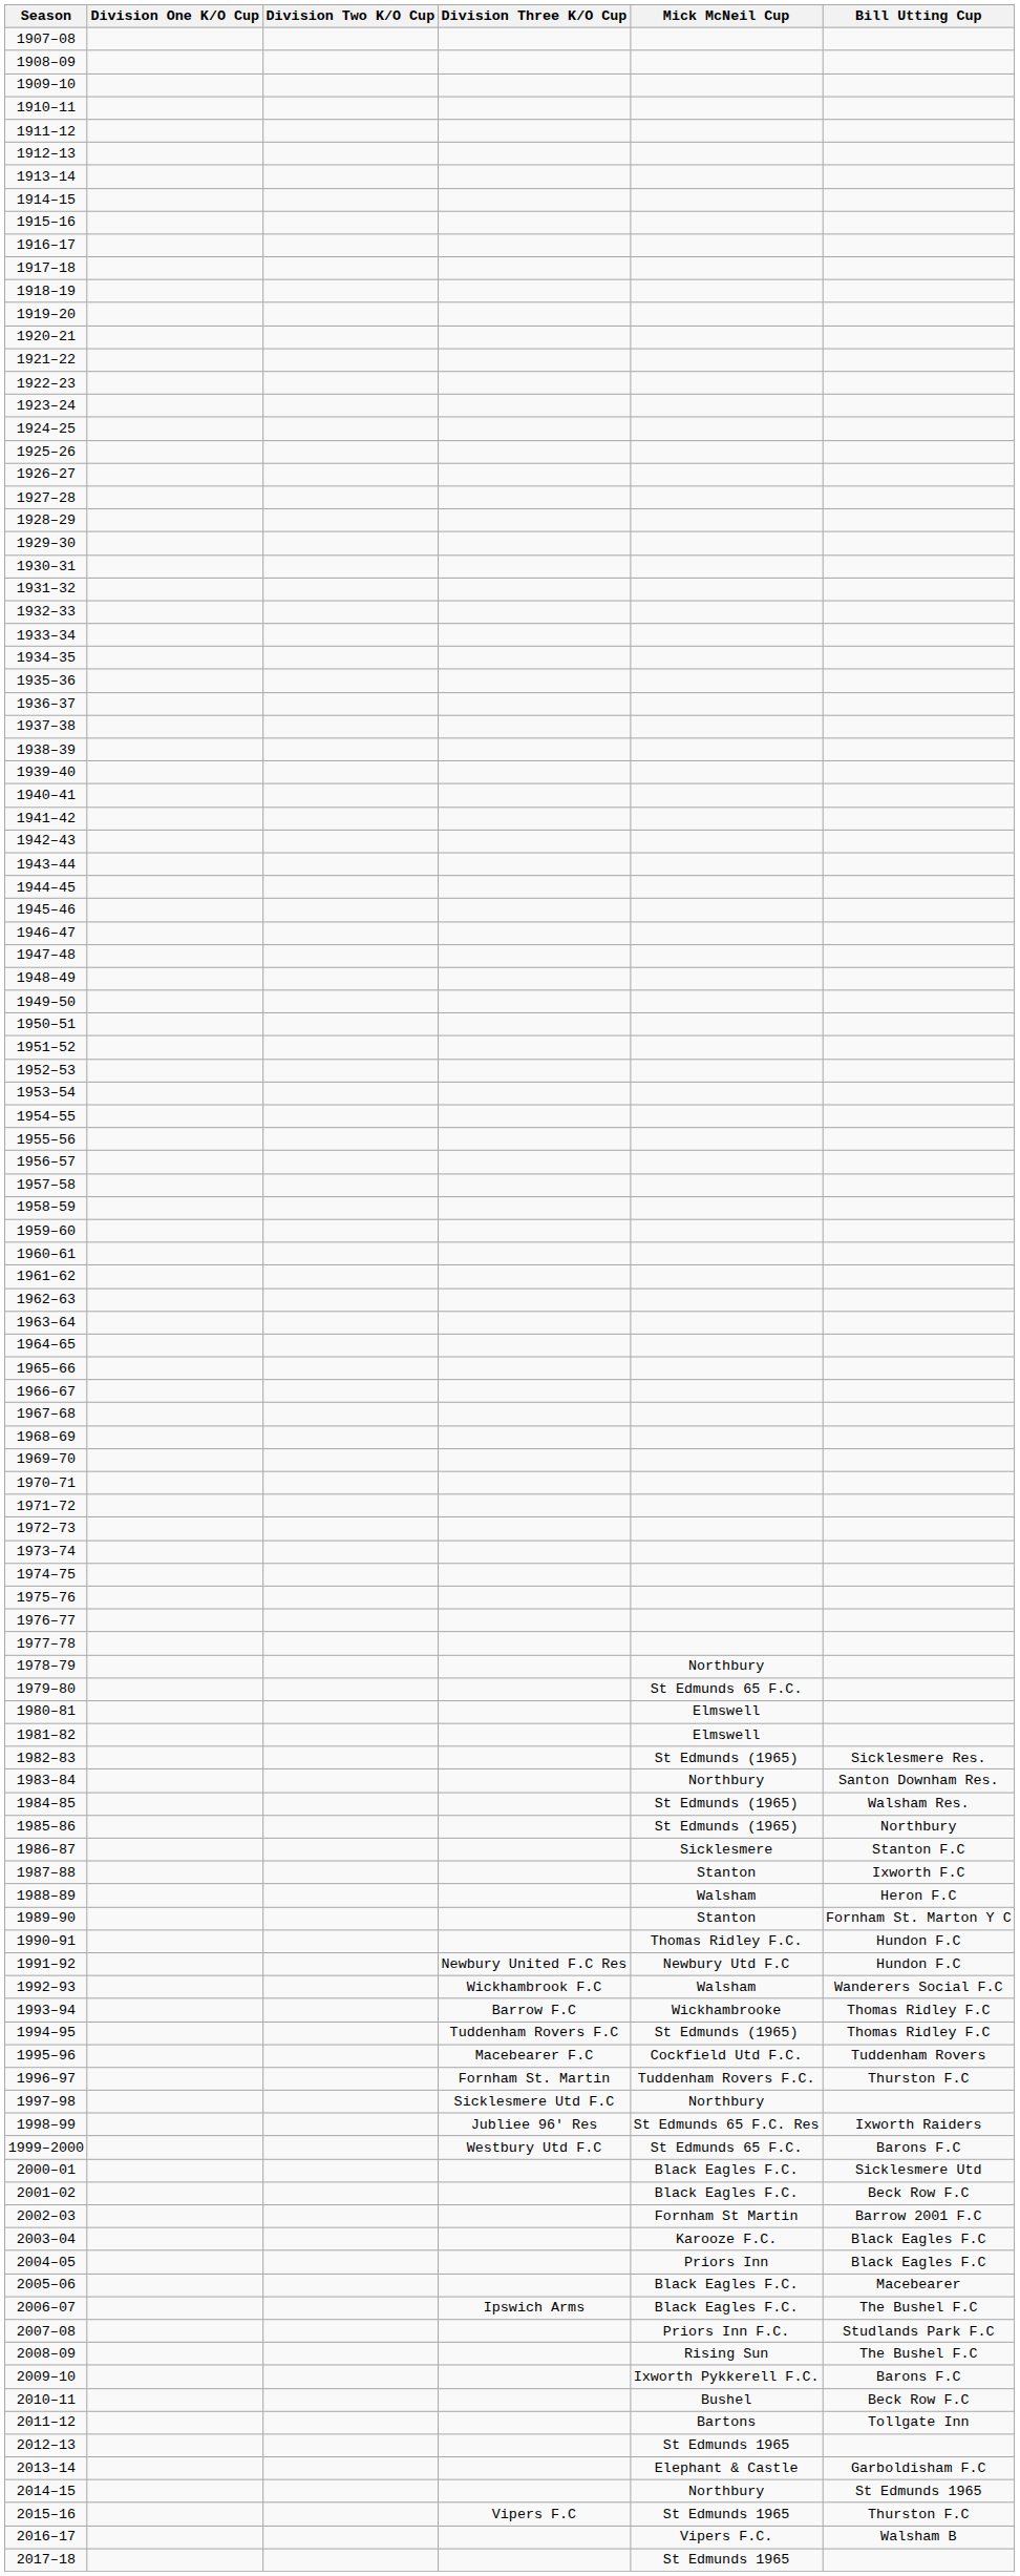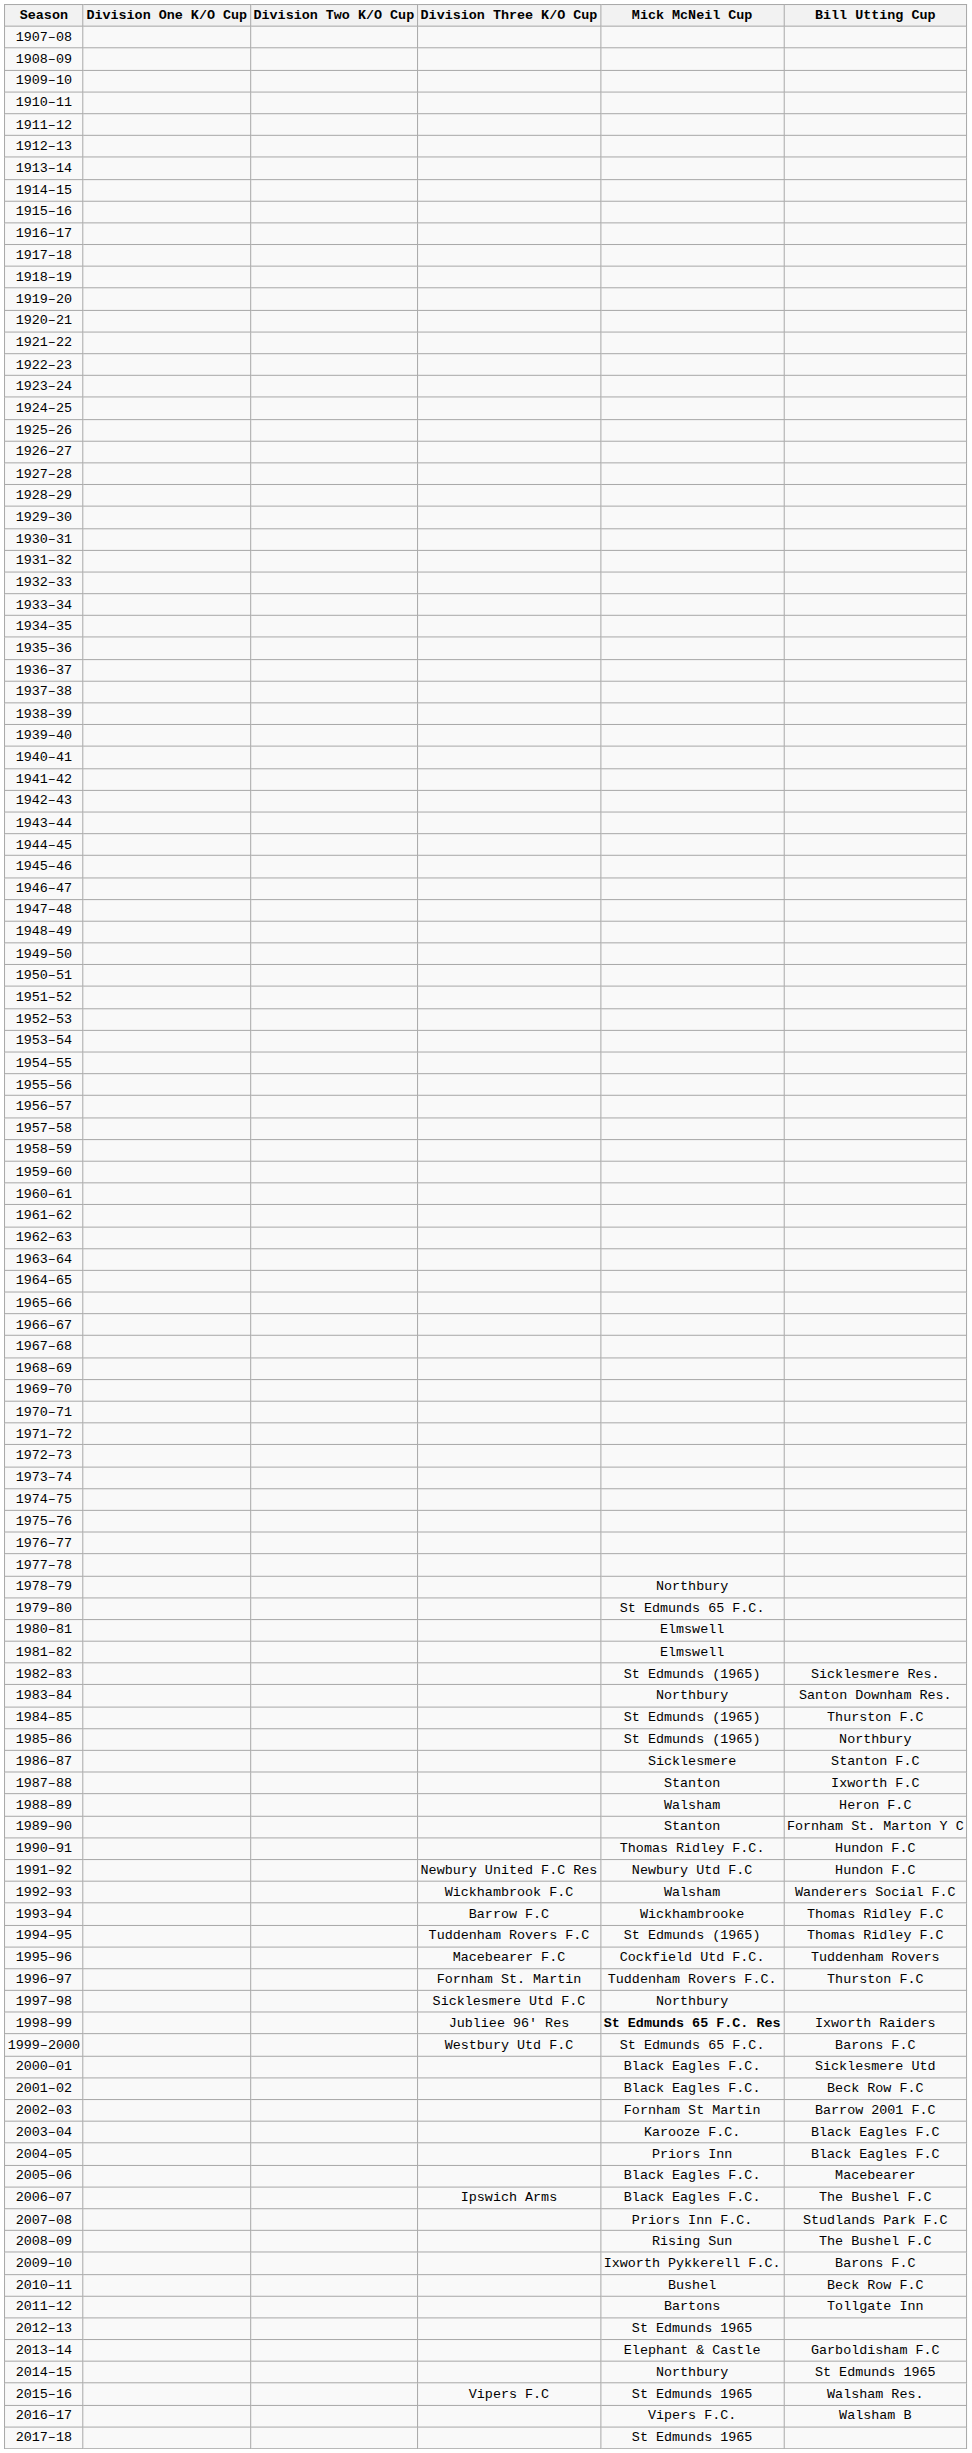 <table class=wikitable style=text-align:center>
 <tr>
 <th>Season</th>
 <th>Division One K/O Cup</th>
 <th>Division Two K/O Cup</th>
 <th>Division Three K/O Cup</th>
 <th>Mick McNeil Cup</th>
 <th>Bill Utting Cup</th>
 </tr>
 <tr>
 <td>1907–08</td>
 <td></td>
 <td></td>
 <td></td>
 <td></td>
 <td></td>
 </tr>
 <tr>
 <td>1908–09</td>
 <td></td>
 <td></td>
 <td></td>
 <td></td>
 <td></td>
 </tr>
 <tr>
 <td>1909–10</td>
 <td></td>
 <td></td>
 <td></td>
 <td></td>
 <td></td>
 </tr>
 <tr>
 <td>1910–11</td>
 <td></td>
 <td></td>
 <td></td>
 <td></td>
 <td></td>
 </tr>
 <tr>
 <td>1911–12</td>
 <td></td>
 <td></td>
 <td></td>
 <td></td>
 <td></td>
 </tr>
 <tr>
 <td>1912–13</td>
 <td></td>
 <td></td>
 <td></td>
 <td></td>
 <td></td>
 </tr>
 <tr>
 <td>1913–14</td>
 <td></td>
 <td></td>
 <td></td>
 <td></td>
 <td></td>
 </tr>
 <tr>
 <td>1914–15</td>
 <td></td>
 <td></td>
 <td></td>
 <td></td>
 <td></td>
 </tr>
 <tr>
 <td>1915–16</td>
 <td></td>
 <td></td>
 <td></td>
 <td></td>
 <td></td>
 </tr>
 <tr>
 <td>1916–17</td>
 <td></td>
 <td></td>
 <td></td>
 <td></td>
 <td></td>
 </tr>
 <tr>
 <td>1917–18</td>
 <td></td>
 <td></td>
 <td></td>
 <td></td>
 <td></td>
 </tr>
 <tr>
 <td>1918–19</td>
 <td></td>
 <td></td>
 <td></td>
 <td></td>
 <td></td>
 </tr>
 <tr>
 <td>1919–20</td>
 <td></td>
 <td></td>
 <td></td>
 <td></td>
 <td></td>
 </tr>
 <tr>
 <td>1920–21</td>
 <td></td>
 <td></td>
 <td></td>
 <td></td>
 <td></td>
 </tr>
 <tr>
 <td>1921–22</td>
 <td></td>
 <td></td>
 <td></td>
 <td></td>
 <td></td>
 </tr>
 <tr>
 <td>1922–23</td>
 <td></td>
 <td></td>
 <td></td>
 <td></td>
 <td></td>
 </tr>
 <tr>
 <td>1923–24</td>
 <td></td>
 <td></td>
 <td></td>
 <td></td>
 <td></td>
 </tr>
 <tr>
 <td>1924–25</td>
 <td></td>
 <td></td>
 <td></td>
 <td></td>
 <td></td>
 </tr>
 <tr>
 <td>1925–26</td>
 <td></td>
 <td></td>
 <td></td>
 <td></td>
 <td></td>
 </tr>
 <tr>
 <td>1926–27</td>
 <td></td>
 <td></td>
 <td></td>
 <td></td>
 <td></td>
 </tr>
 <tr>
 <td>1927–28</td>
 <td></td>
 <td></td>
 <td></td>
 <td></td>
 <td></td>
 </tr>
 <tr>
 <td>1928–29</td>
 <td></td>
 <td></td>
 <td></td>
 <td></td>
 <td></td>
 </tr>
 <tr>
 <td>1929–30</td>
 <td></td>
 <td></td>
 <td></td>
 <td></td>
 <td></td>
 </tr>
 <tr>
 <td>1930–31</td>
 <td></td>
 <td></td>
 <td></td>
 <td></td>
 <td></td>
 </tr>
 <tr>
 <td>1931–32</td>
 <td></td>
 <td></td>
 <td></td>
 <td></td>
 <td></td>
 </tr>
 <tr>
 <td>1932–33</td>
 <td></td>
 <td></td>
 <td></td>
 <td></td>
 <td></td>
 </tr>
 <tr>
 <td>1933–34</td>
 <td></td>
 <td></td>
 <td></td>
 <td></td>
 <td></td>
 </tr>
 <tr>
 <td>1934–35</td>
 <td></td>
 <td></td>
 <td></td>
 <td></td>
 <td></td>
 </tr>
 <tr>
 <td>1935–36</td>
 <td></td>
 <td></td>
 <td></td>
 <td></td>
 <td></td>
 </tr>
 <tr>
 <td>1936–37</td>
 <td></td>
 <td></td>
 <td></td>
 <td></td>
 <td></td>
 </tr>
 <tr>
 <td>1937–38</td>
 <td></td>
 <td></td>
 <td></td>
 <td></td>
 <td></td>
 </tr>
 <tr>
 <td>1938–39</td>
 <td></td>
 <td></td>
 <td></td>
 <td></td>
 <td></td>
 </tr>
 <tr>
 <td>1939–40</td>
 <td></td>
 <td></td>
 <td></td>
 <td></td>
 <td></td>
 </tr>
 <tr>
 <td>1940–41</td>
 <td></td>
 <td></td>
 <td></td>
 <td></td>
 <td></td>
 </tr>
 <tr>
 <td>1941–42</td>
 <td></td>
 <td></td>
 <td></td>
 <td></td>
 <td></td>
 </tr>
 <tr>
 <td>1942–43</td>
 <td></td>
 <td></td>
 <td></td>
 <td></td>
 <td></td>
 </tr>
 <tr>
 <td>1943–44</td>
 <td></td>
 <td></td>
 <td></td>
 <td></td>
 <td></td>
 </tr>
 <tr>
 <td>1944–45</td>
 <td></td>
 <td></td>
 <td></td>
 <td></td>
 <td></td>
 </tr>
 <tr>
 <td>1945–46</td>
 <td></td>
 <td></td>
 <td></td>
 <td></td>
 <td></td>
 </tr>
 <tr>
 <td>1946–47</td>
 <td></td>
 <td></td>
 <td></td>
 <td></td>
 <td></td>
 </tr>
 <tr>
 <td>1947–48</td>
 <td></td>
 <td></td>
 <td></td>
 <td></td>
 <td></td>
 </tr>
 <tr>
 <td>1948–49</td>
 <td></td>
 <td></td>
 <td></td>
 <td></td>
 <td></td>
 </tr>
 <tr>
 <td>1949–50</td>
 <td></td>
 <td></td>
 <td></td>
 <td></td>
 <td></td>
 </tr>
 <tr>
 <td>1950–51</td>
 <td></td>
 <td></td>
 <td></td>
 <td></td>
 <td></td>
 </tr>
 <tr>
 <td>1951–52</td>
 <td></td>
 <td></td>
 <td></td>
 <td></td>
 <td></td>
 </tr>
 <tr>
 <td>1952–53</td>
 <td></td>
 <td></td>
 <td></td>
 <td></td>
 <td></td>
 </tr>
 <tr>
 <td>1953–54</td>
 <td></td>
 <td></td>
 <td></td>
 <td></td>
 <td></td>
 </tr>
 <tr>
 <td>1954–55</td>
 <td></td>
 <td></td>
 <td></td>
 <td></td>
 <td></td>
 </tr>
 <tr>
 <td>1955–56</td>
 <td></td>
 <td></td>
 <td></td>
 <td></td>
 <td></td>
 </tr>
 <tr>
 <td>1956–57</td>
 <td></td>
 <td></td>
 <td></td>
 <td></td>
 <td></td>
 </tr>
 <tr>
 <td>1957–58</td>
 <td></td>
 <td></td>
 <td></td>
 <td></td>
 <td></td>
 </tr>
 <tr>
 <td>1958–59</td>
 <td></td>
 <td></td>
 <td></td>
 <td></td>
 <td></td>
 </tr>
 <tr>
 <td>1959–60</td>
 <td></td>
 <td></td>
 <td></td>
 <td></td>
 <td></td>
 </tr>
 <tr>
 <td>1960–61</td>
 <td></td>
 <td></td>
 <td></td>
 <td></td>
 <td></td>
 </tr>
 <tr>
 <td>1961–62</td>
 <td></td>
 <td></td>
 <td></td>
 <td></td>
 <td></td>
 </tr>
 <tr>
 <td>1962–63</td>
 <td></td>
 <td></td>
 <td></td>
 <td></td>
 <td></td>
 </tr>
 <tr>
 <td>1963–64</td>
 <td></td>
 <td></td>
 <td></td>
 <td></td>
 <td></td>
 </tr>
 <tr>
 <td>1964–65</td>
 <td></td>
 <td></td>
 <td></td>
 <td></td>
 <td></td>
 </tr>
 <tr>
 <td>1965–66</td>
 <td></td>
 <td></td>
 <td></td>
 <td></td>
 <td></td>
 </tr>
 <tr>
 <td>1966–67</td>
 <td></td>
 <td></td>
 <td></td>
 <td></td>
 <td></td>
 </tr>
 <tr>
 <td>1967–68</td>
 <td></td>
 <td></td>
 <td></td>
 <td></td>
 <td></td>
 </tr>
 <tr>
 <td>1968–69</td>
 <td></td>
 <td></td>
 <td></td>
 <td></td>
 <td></td>
 </tr>
 <tr>
 <td>1969–70</td>
 <td></td>
 <td></td>
 <td></td>
 <td></td>
 <td></td>
 </tr>
 <tr>
 <td>1970–71</td>
 <td></td>
 <td></td>
 <td></td>
 <td></td>
 <td></td>
 </tr>
 <tr>
 <td>1971–72</td>
 <td></td>
 <td></td>
 <td></td>
 <td></td>
 <td></td>
 </tr>
 <tr>
 <td>1972–73</td>
 <td></td>
 <td></td>
 <td></td>
 <td></td>
 <td></td>
 </tr>
 <tr>
 <td>1973–74</td>
 <td></td>
 <td></td>
 <td></td>
 <td></td>
 <td></td>
 </tr>
 <tr>
 <td>1974–75</td>
 <td></td>
 <td></td>
 <td></td>
 <td></td>
 <td></td>
 </tr>
 <tr>
 <td>1975–76</td>
 <td></td>
 <td></td>
 <td></td>
 <td></td>
 <td></td>
 </tr>
 <tr>
 <td>1976–77</td>
 <td></td>
 <td></td>
 <td></td>
 <td></td>
 <td></td>
 </tr>
 <tr>
 <td>1977–78</td>
 <td></td>
 <td></td>
 <td></td>
 <td></td>
 <td></td>
 </tr>
 <tr>
 <td>1978–79</td>
 <td></td>
 <td></td>
 <td></td>
 <td>Northbury</td>
 <td></td>
 </tr>
 <tr>
 <td>1979–80</td>
 <td></td>
 <td></td>
 <td></td>
 <td>St Edmunds 65 F.C.</td>
 <td></td>
 </tr>
 <tr>
 <td>1980–81</td>
 <td></td>
 <td></td>
 <td></td>
 <td>Elmswell</td>
 <td></td>
 </tr>
 <tr>
 <td>1981–82</td>
 <td></td>
 <td></td>
 <td></td>
 <td>Elmswell</td>
 <td></td>
 </tr>
 <tr>
 <td>1982–83</td>
 <td></td>
 <td></td>
 <td></td>
 <td>St Edmunds (1965)</td>
 <td>Sicklesmere Res.</td>
 </tr>
 <tr>
 <td>1983–84</td>
 <td></td>
 <td></td>
 <td></td>
 <td>Northbury</td>
 <td>Santon Downham Res.</td>
 </tr>
 <tr>
 <td>1984–85</td>
 <td></td>
 <td></td>
 <td></td>
 <td>St Edmunds (1965)</td>
-<td>Walsham Res.</td>
+<td>Thurston F.C</td>
 </tr>
 <tr>
 <td>1985–86</td>
 <td></td>
 <td></td>
 <td></td>
 <td>St Edmunds (1965)</td>
 <td>Northbury</td>
 </tr>
 <tr>
 <td>1986–87</td>
 <td></td>
 <td></td>
 <td></td>
 <td>Sicklesmere</td>
 <td>Stanton F.C</td>
 </tr>
 <tr>
 <td>1987–88</td>
 <td></td>
 <td></td>
 <td></td>
 <td>Stanton</td>
 <td>Ixworth F.C</td>
 </tr>
 <tr>
 <td>1988–89</td>
 <td></td>
 <td></td>
 <td></td>
 <td>Walsham</td>
 <td>Heron F.C</td>
 </tr>
 <tr>
 <td>1989–90</td>
 <td></td>
 <td></td>
 <td></td>
 <td>Stanton</td>
 <td>Fornham St. Marton Y C</td>
 </tr>
 <tr>
 <td>1990–91</td>
 <td></td>
 <td></td>
 <td></td>
 <td>Thomas Ridley F.C.</td>
 <td>Hundon F.C</td>
 </tr>
 <tr>
 <td>1991–92</td>
 <td></td>
 <td></td>
 <td>Newbury United F.C  Res</td>
 <td>Newbury Utd F.C</td>
 <td>Hundon F.C</td>
 </tr>
 <tr>
 <td>1992–93</td>
 <td></td>
 <td></td>
 <td>Wickhambrook F.C</td>
 <td>Walsham</td>
 <td>Wanderers Social F.C</td>
 </tr>
 <tr>
 <td>1993–94</td>
 <td></td>
 <td></td>
 <td>Barrow F.C</td>
 <td>Wickhambrooke</td>
 <td>Thomas Ridley F.C</td>
 </tr>
 <tr>
 <td>1994–95</td>
 <td></td>
 <td></td>
 <td>Tuddenham Rovers F.C</td>
 <td>St Edmunds (1965)</td>
 <td>Thomas Ridley F.C</td>
 </tr>
 <tr>
 <td>1995–96</td>
 <td></td>
 <td></td>
 <td>Macebearer F.C</td>
 <td>Cockfield Utd F.C.</td>
 <td>Tuddenham Rovers</td>
 </tr>
 <tr>
 <td>1996–97</td>
 <td></td>
 <td></td>
 <td>Fornham St. Martin</td>
 <td>Tuddenham Rovers F.C.</td>
 <td>Thurston F.C</td>
 </tr>
 <tr>
 <td>1997–98</td>
 <td></td>
 <td></td>
 <td>Sicklesmere Utd F.C</td>
 <td>Northbury</td>
 <td></td>
 </tr>
 <tr>
 <td>1998–99</td>
 <td></td>
 <td></td>
 <td>Jubliee 96' Res</td>
-<td>St Edmunds 65 F.C. Res</td>
+<td><strong>St Edmunds 65 F.C. Res</strong></td>
 <td>Ixworth Raiders</td>
 </tr>
 <tr>
 <td>1999–2000</td>
 <td></td>
 <td></td>
 <td>Westbury   Utd F.C</td>
 <td>St Edmunds 65 F.C.</td>
 <td>Barons F.C</td>
 </tr>
 <tr>
 <td>2000–01</td>
 <td></td>
 <td></td>
 <td></td>
 <td>Black Eagles F.C.</td>
 <td>Sicklesmere Utd</td>
 </tr>
 <tr>
 <td>2001–02</td>
 <td></td>
 <td></td>
 <td></td>
 <td>Black Eagles F.C.</td>
 <td>Beck Row F.C</td>
 </tr>
 <tr>
 <td>2002–03</td>
 <td></td>
 <td></td>
 <td></td>
 <td>Fornham St Martin</td>
 <td>Barrow 2001 F.C</td>
 </tr>
 <tr>
 <td>2003–04</td>
 <td></td>
 <td></td>
 <td></td>
 <td>Karooze F.C.</td>
 <td>Black Eagles F.C</td>
 </tr>
 <tr>
 <td>2004–05</td>
 <td></td>
 <td></td>
 <td></td>
 <td>Priors Inn</td>
 <td>Black Eagles F.C</td>
 </tr>
 <tr>
 <td>2005–06</td>
 <td></td>
 <td></td>
 <td></td>
 <td>Black Eagles F.C.</td>
 <td>Macebearer</td>
 </tr>
 <tr>
 <td>2006–07</td>
 <td></td>
 <td></td>
 <td>Ipswich Arms</td>
 <td>Black Eagles F.C.</td>
 <td>The Bushel F.C</td>
 </tr>
 <tr>
 <td>2007–08</td>
 <td></td>
 <td></td>
 <td></td>
 <td>Priors Inn F.C.</td>
 <td>Studlands Park F.C</td>
 </tr>
 <tr>
 <td>2008–09</td>
 <td></td>
 <td></td>
 <td></td>
 <td>Rising Sun</td>
 <td>The Bushel F.C</td>
 </tr>
 <tr>
 <td>2009–10</td>
 <td></td>
 <td></td>
 <td></td>
 <td>Ixworth Pykkerell F.C.</td>
 <td>Barons F.C</td>
 </tr>
 <tr>
 <td>2010–11</td>
 <td></td>
 <td></td>
 <td></td>
 <td>Bushel</td>
 <td>Beck Row F.C</td>
 </tr>
 <tr>
 <td>2011–12</td>
 <td></td>
 <td></td>
 <td></td>
 <td>Bartons</td>
 <td>Tollgate Inn</td>
 </tr>
 <tr>
 <td>2012–13</td>
 <td></td>
 <td></td>
 <td></td>
 <td>St Edmunds 1965</td>
 <td></td>
 </tr>
 <tr>
 <td>2013–14</td>
 <td></td>
 <td></td>
 <td></td>
 <td>Elephant & Castle</td>
 <td>Garboldisham F.C</td>
 </tr>
 <tr>
 <td>2014–15</td>
 <td></td>
 <td></td>
 <td></td>
 <td>Northbury</td>
 <td>St Edmunds 1965</td>
 </tr>
 <tr>
 <td>2015–16</td>
 <td></td>
 <td></td>
 <td>Vipers F.C</td>
 <td>St Edmunds 1965</td>
-<td>Thurston F.C</td>
+<td>Walsham Res.</td>
 </tr>
 <tr>
 <td>2016–17</td>
 <td></td>
 <td></td>
 <td></td>
 <td>Vipers F.C.</td>
 <td>Walsham B</td>
 </tr>
 <tr>
 <td>2017–18</td>
 <td></td>
 <td></td>
 <td></td>
 <td>St Edmunds 1965</td>
 <td></td>
 </tr>
 </table>
